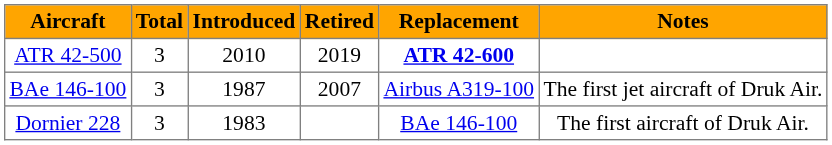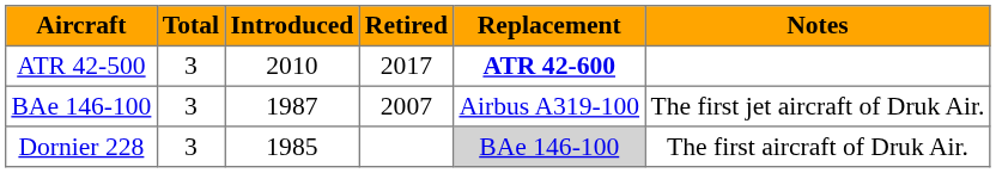 <table class="toccolours" border="1" cellpadding="3" style="border-collapse:collapse;text-align:center;">
 <tr bgcolor=orange>
 <th>Aircraft</th>
 <th>Total</th>
 <th>Introduced</th>
 <th>Retired</th>
 <th>Replacement</th>
 <th>Notes</th>
 </tr>
 <tr>
 <td><a href='#'>ATR 42-500</a></td>
 <td>3</td>
 <td>2010</td>
-<td>2019</td>
+<td>2017</td>
 <td><strong><a href='#'>ATR 42-600</a></strong></td>
 <td></td>
 </tr>
 <tr>
 <td><a href='#'>BAe 146-100</a></td>
 <td>3</td>
 <td>1987</td>
 <td>2007</td>
 <td><a href='#'>Airbus A319-100</a></td>
 <td>The first jet aircraft of Druk Air.</td>
 </tr>
 <tr>
 <td><a href='#'>Dornier 228</a></td>
 <td>3</td>
-<td>1983</td>
+<td>1985</td>
 <td></td>
-<td><a href='#'>BAe 146-100</a></td>
+<td style="background: lightgrey;"><a href='#'>BAe 146-100</a></td>
 <td>The first aircraft of Druk Air.</td>
 </tr>
 </table>
